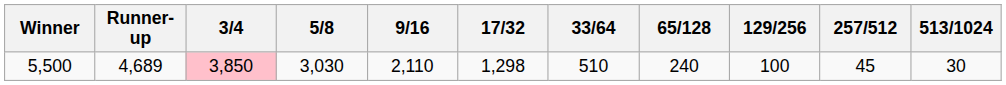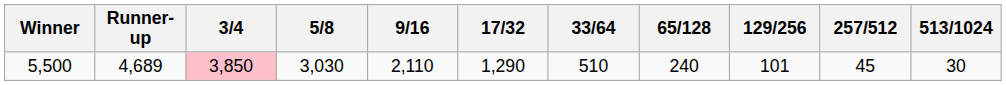 <table class="wikitable" style="text-align:center">
 <tr>
 <th width="75">Winner</th>
 <th width="75">Runner-up</th>
 <th width="75">3/4</th>
 <th width="75">5/8</th>
 <th width="75">9/16</th>
 <th width="75">17/32</th>
 <th width="75">33/64</th>
 <th width="75">65/128</th>
 <th width="75">129/256</th>
 <th width="75">257/512</th>
 <th width="75">513/1024</th>
 </tr>
 <tr>
 <td>5,500</td>
 <td>4,689</td>
 <td style="background: pink;">3,850</td>
 <td>3,030</td>
 <td>2,110</td>
-<td>1,298</td>
+<td>1,290</td>
 <td>510</td>
 <td>240</td>
-<td>100</td>
+<td>101</td>
 <td>45</td>
 <td>30</td>
 </tr>
 </table>
